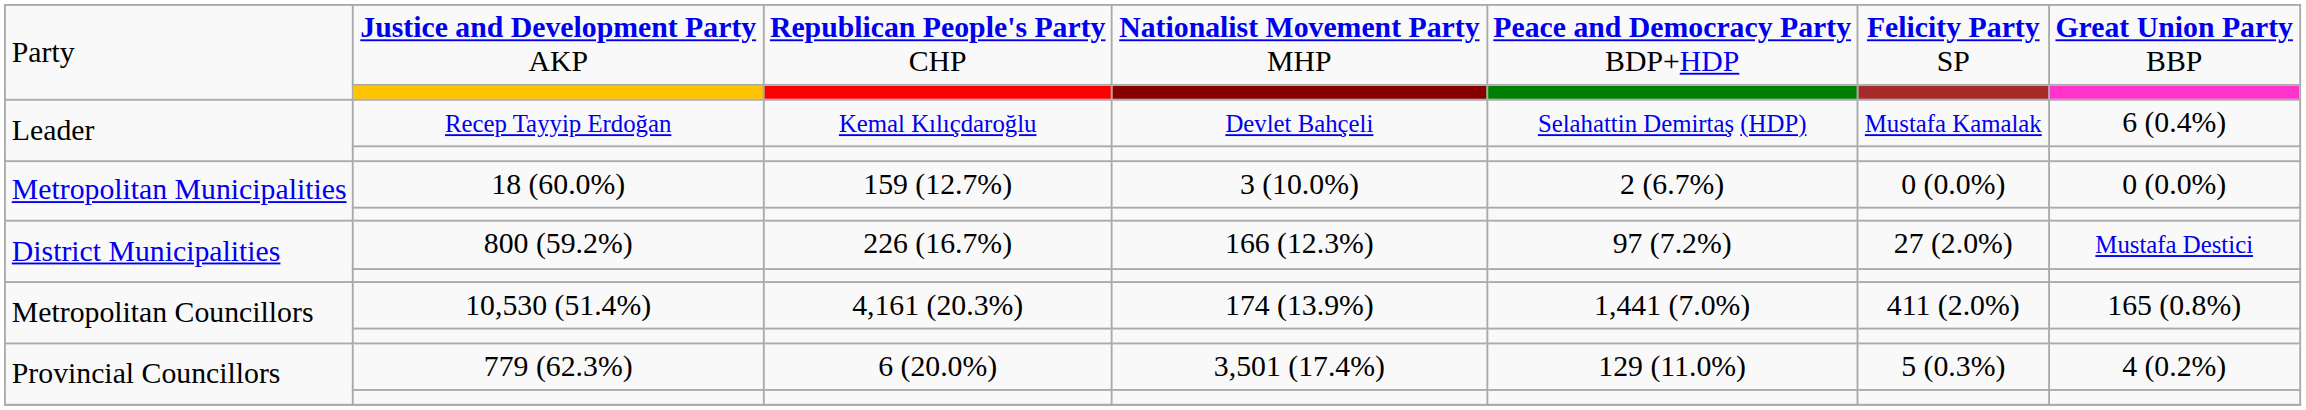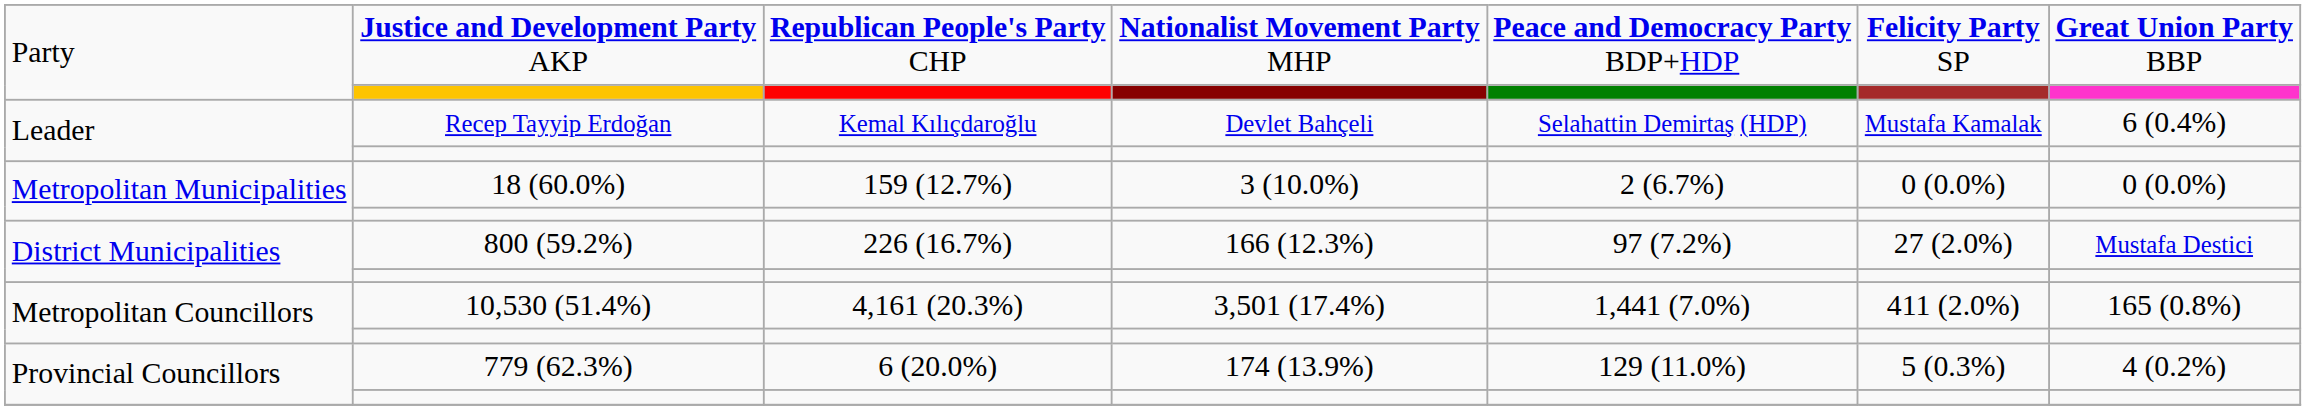 <table class=wikitable ; text-align:center;">
 <tr>
 <td rowspan=2>Party</td>
 <td align=center><strong><a href='#'>Justice and Development Party</a></strong><br>AKP</td>
 <td align=center><strong><a href='#'>Republican People's Party</a></strong><br>CHP</td>
 <td align=center><strong><a href='#'>Nationalist Movement Party</a></strong><br>MHP</td>
 <td align=center><strong><a href='#'>Peace and Democracy Party</a></strong><br>BDP+<a href='#'>HDP</a></td>
 <td align=center><strong><a href='#'>Felicity Party</a></strong><br>SP</td>
 <td align=center><strong><a href='#'>Great Union Party</a></strong><br>BBP</td>
 </tr>
 <tr>
 <td align=center bgcolor=#fdc400></td>
 <td align=center bgcolor=red></td>
 <td align=center bgcolor=#870000></td>
 <td align=center bgcolor=green></td>
 <td align=center bgcolor=brown></td>
 <td align=center bgcolor=#ff33cc></td>
 </tr>
 <tr>
 <td rowspan=2>Leader</td>
 <td align=center><small><a href='#'>Recep Tayyip Erdoğan</a></small></td>
 <td align=center><small><a href='#'>Kemal Kılıçdaroğlu</a></small></td>
 <td align=center><small><a href='#'>Devlet Bahçeli</a></small></td>
 <td align=center><small><a href='#'>Selahattin Demirtaş</a> <a href='#'>(HDP)</a></small></td>
 <td align=center><small><a href='#'>Mustafa&nbsp;Kamalak</a></small></td>
 <td align=center>6  (0.4%)</td>
 </tr>
 <tr>
 <td align=center></td>
 <td align=center></td>
 <td align=center></td>
 <td align=center></td>
 <td align=center></td>
 <td align=center></td>
 </tr>
 <tr>
 <td rowspan=2><a href='#'>Metropolitan Municipalities</a></td>
 <td align=center>18 (60.0%)</td>
 <td align=center>159 (12.7%)</td>
 <td align=center>3  (10.0%)</td>
 <td align=center>2  (6.7%)</td>
 <td align=center>0  (0.0%)</td>
 <td align=center>0  (0.0%)</td>
 </tr>
 <tr>
 <td align=center></td>
 <td align=center></td>
 <td align=center></td>
 <td align=center></td>
 <td align=center></td>
 <td align=center></td>
 </tr>
 <tr>
 <td rowspan=2><a href='#'>District Municipalities</a></td>
 <td align=center>800 (59.2%)</td>
 <td align=center>226 (16.7%)</td>
 <td align=center>166  (12.3%)</td>
 <td align=center>97  (7.2%)</td>
 <td align=center>27  (2.0%)</td>
 <td align=center><small><a href='#'>Mustafa Destici</a></small></td>
 </tr>
 <tr>
 <td align=center></td>
 <td align=center></td>
 <td align=center></td>
 <td align=center></td>
 <td align=center></td>
 <td align=center></td>
 </tr>
 <tr>
 <td rowspan=2>Metropolitan Councillors</td>
 <td align=center>10,530 (51.4%)</td>
 <td align=center>4,161 (20.3%)</td>
-<td align=center>174 (13.9%)</td>
+<td align=center>3,501  (17.4%)</td>
 <td align=center>1,441  (7.0%)</td>
 <td align=center>411  (2.0%)</td>
 <td align=center>165 (0.8%)</td>
 </tr>
 <tr>
 <td align=center></td>
 <td align=center></td>
 <td align=center></td>
 <td align=center></td>
 <td align=center></td>
 <td align=center></td>
 </tr>
 <tr>
 <td rowspan=2>Provincial Councillors</td>
 <td align=center>779 (62.3%)</td>
 <td align=center>6 (20.0%)</td>
-<td align=center>3,501  (17.4%)</td>
+<td align=center>174 (13.9%)</td>
 <td align=center>129 (11.0%)</td>
 <td align=center>5  (0.3%)</td>
 <td align=center>4 (0.2%)</td>
 </tr>
 <tr>
 <td align=center></td>
 <td align=center></td>
 <td align=center></td>
 <td align=center></td>
 <td align=center></td>
 <td align=center></td>
 </tr>
 <tr>
 </tr>
 </table>
